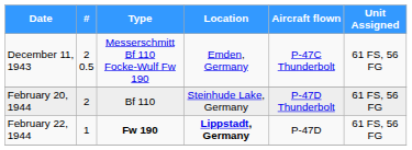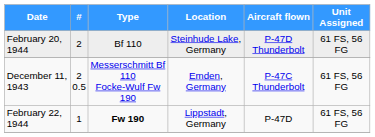 <table class="wikitable" style="margin:auto; width:600px;">
 <tr style="color:white;">
 <th style="background:#39f;">Date</th>
 <th style="background:#39f;">#</th>
 <th style="background:#39f;">Type</th>
 <th style="background:#39f;">Location</th>
 <th style="background:#39f;">Aircraft flown</th>
 <th style="background:#39f;">Unit Assigned</th>
+</tr>
+<tr style="background:#eee;">
+<td>February 20, 1944</td>
+<td align=center>2</td>
+<td align=center>Bf 110</td>
+<td align=center><a href='#'>Steinhude Lake</a>, Germany</td>
+<td align=center><a href='#'>P-47D Thunderbolt</a></td>
+<td align=center>61 FS, 56 FG</td>
+</tr>
+<tr>
 </tr>
 <tr>
 <td>December 11, 1943</td>
 <td align=center>2<br>0.5</td>
 <td align=center><a href='#'>Messerschmitt Bf 110</a><br><a href='#'>Focke-Wulf Fw 190</a></td>
 <td align=center><a href='#'>Emden</a>, <a href='#'>Germany</a></td>
 <td align=center><a href='#'>P-47C Thunderbolt</a></td>
 <td align=center>61 FS, 56 FG</td>
 </tr>
 <tr>
-</tr>
-<tr style="background:#eee;">
-<td>February 20, 1944</td>
-<td align=center>2</td>
-<td align=center>Bf 110</td>
-<td align=center><a href='#'>Steinhude Lake</a>, Germany</td>
-<td align=center><a href='#'>P-47D Thunderbolt</a></td>
-<td align=center>61 FS, 56 FG</td>
-</tr>
-<tr>
 <td>February 22, 1944</td>
 <td align=center>1</td>
 <td align=center><strong>Fw 190</strong></td>
-<td align=center><strong><a href='#'>Lippstadt</a>, Germany</strong></td>
+<td align=center><a href='#'>Lippstadt</a>, Germany</td>
 <td align=center>P-47D</td>
 <td align=center>61 FS, 56 FG</td>
 </tr>
 <tr>
 </tr>
 </table>
